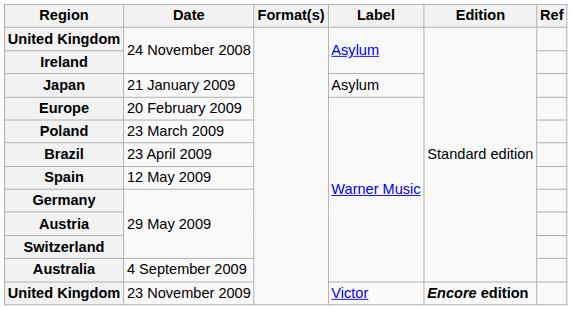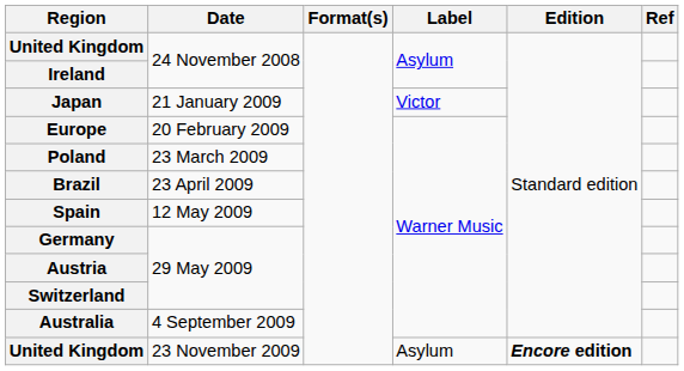 <table class="wikitable plainrowheaders">
 <tr>
 <th scope="col">Region</th>
 <th scope="col">Date</th>
 <th scope="col">Format(s)</th>
 <th scope="col">Label</th>
 <th scope="col">Edition</th>
 <th scope="col">Ref</th>
 </tr>
 <tr>
 <th scope="row">United Kingdom</th>
 <td rowspan="2">24 November 2008</td>
 <td rowspan="12"></td>
 <td rowspan="2"><a href='#'>Asylum</a></td>
 <td rowspan="11">Standard edition</td>
 <td></td>
 </tr>
 <tr>
 <th scope="row">Ireland</th>
 <td></td>
 </tr>
 <tr>
 <th scope="row">Japan</th>
 <td>21 January 2009</td>
-<td>Asylum</td>
+<td><a href='#'>Victor</a></td>
 <td></td>
 </tr>
 <tr>
 <th scope="row">Europe</th>
 <td>20 February 2009</td>
 <td rowspan="8"><a href='#'>Warner Music</a></td>
 <td></td>
 </tr>
 <tr>
 <th scope="row">Poland</th>
 <td>23 March 2009</td>
 <td></td>
 </tr>
 <tr>
 <th scope="row">Brazil</th>
 <td>23 April 2009</td>
 <td></td>
 </tr>
 <tr>
 <th scope="row">Spain</th>
 <td>12 May 2009</td>
 <td></td>
 </tr>
 <tr>
 <th scope="row">Germany</th>
 <td rowspan="3">29 May 2009</td>
 <td></td>
 </tr>
 <tr>
 <th scope="row">Austria</th>
 <td></td>
 </tr>
 <tr>
 <th scope="row">Switzerland</th>
 <td></td>
 </tr>
 <tr>
 <th scope="row">Australia</th>
 <td>4 September 2009</td>
 <td></td>
 </tr>
 <tr>
 <th scope="row">United Kingdom</th>
 <td>23 November 2009</td>
-<td><a href='#'>Victor</a></td>
+<td>Asylum</td>
 <td><strong><em>Encore</em> edition</strong></td>
 <td></td>
 </tr>
 </table>
